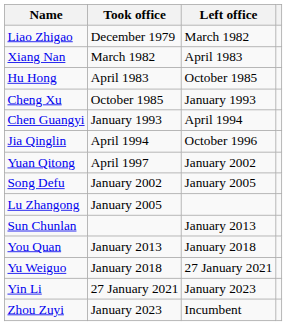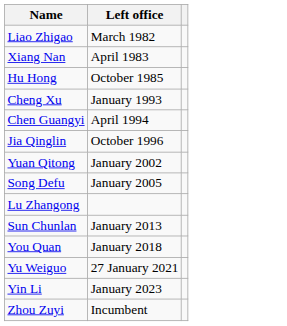 <table class="wikitable">
 <tr>
 <th>Name</th>
-<th>Took office</th>
 <th>Left office</th>
 <th></th>
 </tr>
 <tr>
 <td><a href='#'>Liao Zhigao</a></td>
-<td>December 1979</td>
 <td>March 1982</td>
 <td></td>
 </tr>
 <tr>
 <td><a href='#'>Xiang Nan</a></td>
-<td>March 1982</td>
 <td>April 1983</td>
 <td></td>
 </tr>
 <tr>
 <td><a href='#'>Hu Hong</a></td>
-<td>April 1983</td>
 <td>October 1985</td>
 <td></td>
 </tr>
 <tr>
 <td><a href='#'>Cheng Xu</a></td>
-<td>October 1985</td>
 <td>January 1993</td>
 <td></td>
 </tr>
 <tr>
 <td><a href='#'>Chen Guangyi</a></td>
-<td>January 1993</td>
 <td>April 1994</td>
 <td></td>
 </tr>
 <tr>
 <td><a href='#'>Jia Qinglin</a></td>
-<td>April 1994</td>
 <td>October 1996</td>
 <td></td>
 </tr>
 <tr>
 <td><a href='#'>Yuan Qitong</a></td>
-<td>April 1997</td>
 <td>January 2002</td>
 <td></td>
 </tr>
 <tr>
 <td><a href='#'>Song Defu</a></td>
-<td>January 2002</td>
 <td>January 2005</td>
 <td></td>
 </tr>
 <tr>
 <td><a href='#'>Lu Zhangong</a></td>
-<td>January 2005</td>
 <td></td>
 <td></td>
 </tr>
 <tr>
 <td><a href='#'>Sun Chunlan</a></td>
-<td></td>
 <td>January 2013</td>
 <td></td>
 </tr>
 <tr>
 <td><a href='#'>You Quan</a></td>
-<td>January 2013</td>
 <td>January 2018</td>
 <td></td>
 </tr>
 <tr>
 <td><a href='#'>Yu Weiguo</a></td>
-<td>January 2018</td>
 <td>27 January 2021</td>
 <td></td>
 </tr>
 <tr>
 <td><a href='#'>Yin Li</a></td>
-<td>27 January 2021</td>
 <td>January 2023</td>
 <td></td>
 </tr>
 <tr>
 <td><a href='#'>Zhou Zuyi</a></td>
-<td>January 2023</td>
 <td>Incumbent</td>
 <td></td>
 </tr>
 </table>
